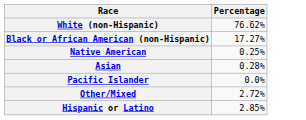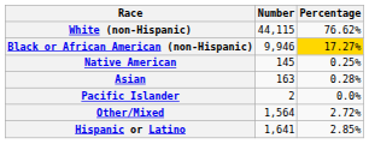 <table class="wikitable" style="text-align:right">
 <tr>
 <th scope="col">Race</th>
+<th scope="col">Number</th>
 <th scope="col">Percentage</th>
 </tr>
 <tr>
 <th scope="row"><a href='#'>White</a> (non-Hispanic)</th>
+<td>44,115</td>
 <td>76.62%</td>
 </tr>
 <tr>
 <th scope="row"><a href='#'>Black or African American</a> (non-Hispanic)</th>
-<td>17.27%</td>
+<td>9,946</td>
+<td style="background: gold;">17.27%</td>
 </tr>
 <tr>
 <th scope="row"><a href='#'>Native American</a></th>
+<td>145</td>
 <td>0.25%</td>
 </tr>
 <tr>
 <th scope="row"><a href='#'>Asian</a></th>
+<td>163</td>
 <td>0.28%</td>
 </tr>
 <tr>
 <th scope="row"><a href='#'>Pacific Islander</a></th>
+<td>2</td>
 <td>0.0%</td>
 </tr>
 <tr>
 <th scope="row"><a href='#'>Other/Mixed</a></th>
+<td>1,564</td>
 <td>2.72%</td>
 </tr>
 <tr>
 <th scope="row"><a href='#'>Hispanic</a> or <a href='#'>Latino</a></th>
+<td>1,641</td>
 <td>2.85%</td>
 </tr>
 </table>
